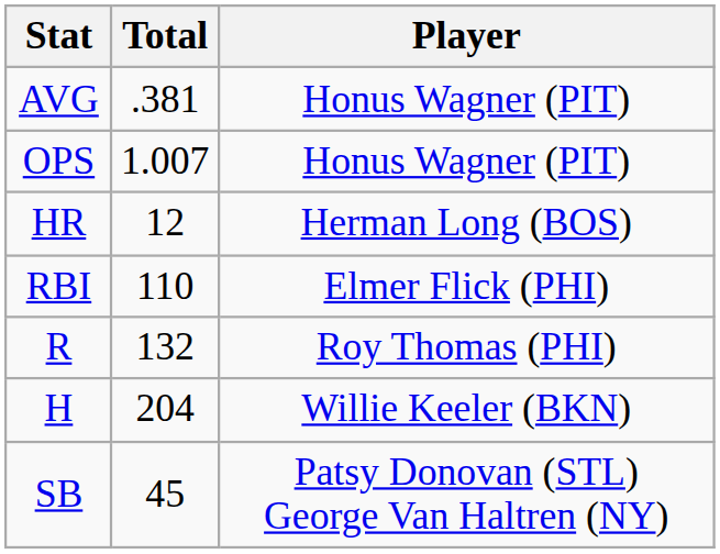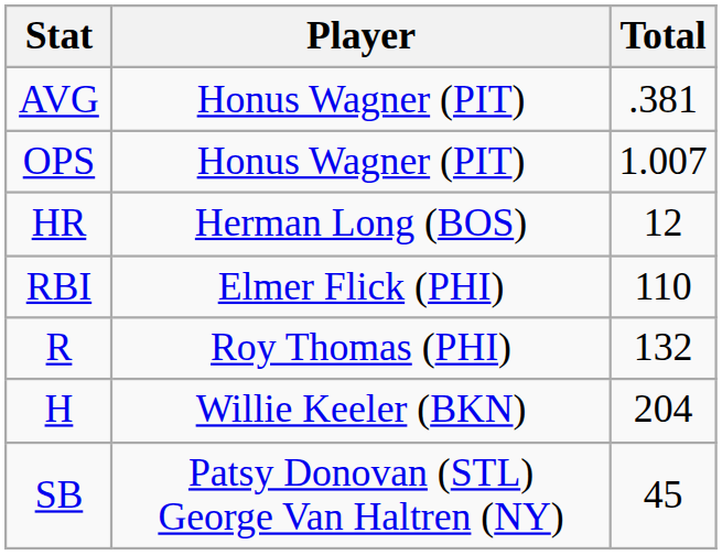 <table class="wikitable" style="text-align:center;">
 <tr>
 <th style="width:15%;">Stat</th>
+<th>Player</th>
 <th style="width:15%;">Total</th>
-<th>Player</th>
 </tr>
 <tr>
 <td><a href='#'>AVG</a></td>
+<td><a href='#'>Honus Wagner</a> (<a href='#'>PIT</a>)</td>
 <td>.381</td>
-<td><a href='#'>Honus Wagner</a> (<a href='#'>PIT</a>)</td>
 </tr>
 <tr>
 <td><a href='#'>OPS</a></td>
+<td><a href='#'>Honus Wagner</a> (<a href='#'>PIT</a>)</td>
 <td>1.007</td>
-<td><a href='#'>Honus Wagner</a> (<a href='#'>PIT</a>)</td>
 </tr>
 <tr>
 <td><a href='#'>HR</a></td>
+<td><a href='#'>Herman Long</a> (<a href='#'>BOS</a>)</td>
 <td>12</td>
-<td><a href='#'>Herman Long</a> (<a href='#'>BOS</a>)</td>
 </tr>
 <tr>
 <td><a href='#'>RBI</a></td>
+<td><a href='#'>Elmer Flick</a> (<a href='#'>PHI</a>)</td>
 <td>110</td>
-<td><a href='#'>Elmer Flick</a> (<a href='#'>PHI</a>)</td>
 </tr>
 <tr>
 <td><a href='#'>R</a></td>
+<td><a href='#'>Roy Thomas</a> (<a href='#'>PHI</a>)</td>
 <td>132</td>
-<td><a href='#'>Roy Thomas</a> (<a href='#'>PHI</a>)</td>
 </tr>
 <tr>
 <td><a href='#'>H</a></td>
+<td><a href='#'>Willie Keeler</a> (<a href='#'>BKN</a>)</td>
 <td>204</td>
-<td><a href='#'>Willie Keeler</a> (<a href='#'>BKN</a>)</td>
 </tr>
 <tr>
 <td><a href='#'>SB</a></td>
+<td><a href='#'>Patsy Donovan</a> (<a href='#'>STL</a>)<br><a href='#'>George Van Haltren</a> (<a href='#'>NY</a>)</td>
 <td>45</td>
-<td><a href='#'>Patsy Donovan</a> (<a href='#'>STL</a>)<br><a href='#'>George Van Haltren</a> (<a href='#'>NY</a>)</td>
 </tr>
 </table>
